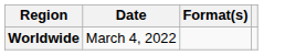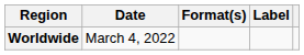 <table class="wikitable plainrowheaders">
 <tr>
 <th scope="col">Region</th>
 <th scope="col">Date</th>
 <th scope="col">Format(s)</th>
+<th scope="col">Label</th>
 <th scope="col"></th>
 </tr>
 <tr>
 <th scope="row">Worldwide</th>
 <td>March 4, 2022</td>
 <td></td>
+<td></td>
 <td align="center"></td>
 </tr>
 </table>
